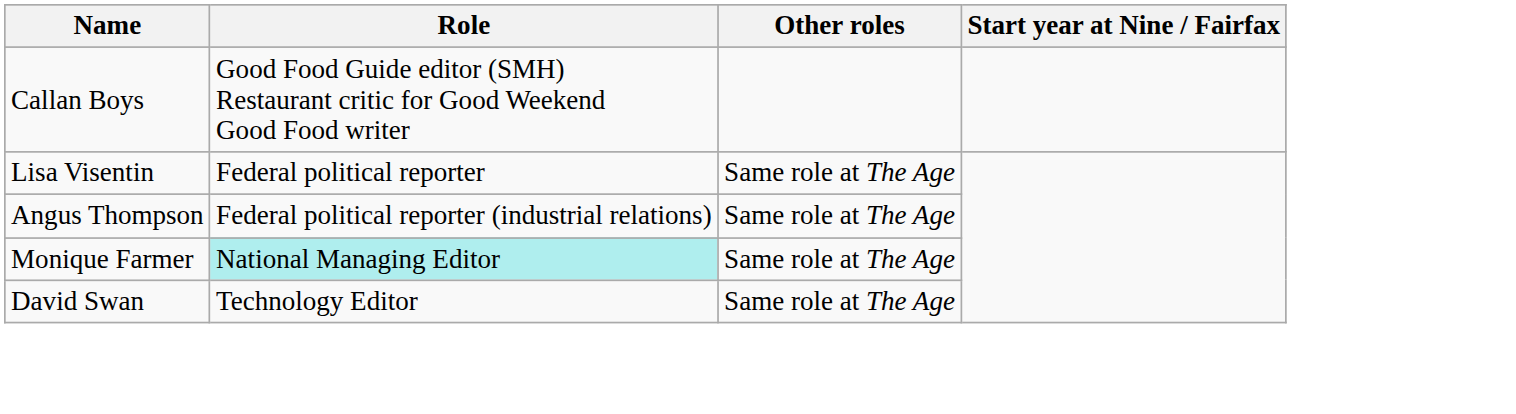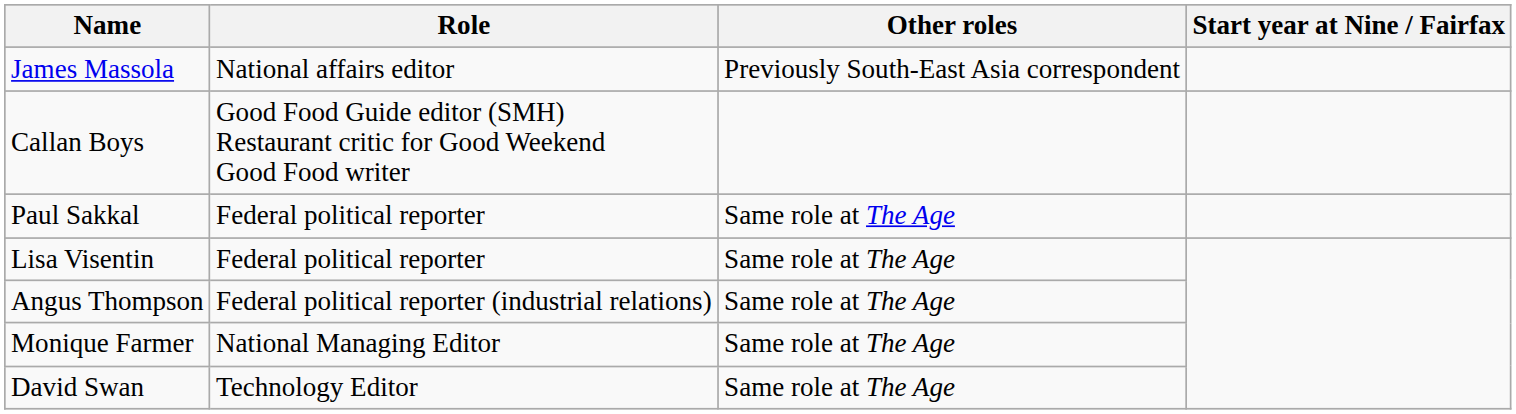 <table class="wikitable">
 <tr>
 <th>Name</th>
 <th>Role</th>
 <th>Other roles</th>
 <th>Start year at Nine / Fairfax</th>
 </tr>
 <tr>
+<td><a href='#'>James Massola</a></td>
+<td>National affairs editor</td>
+<td>Previously South-East Asia correspondent</td>
+<td></td>
+</tr>
+<tr>
 <td>Callan Boys</td>
 <td>Good Food Guide editor (SMH)<br>Restaurant critic for Good Weekend<br>Good Food writer</td>
 <td></td>
+<td></td>
+</tr>
+<tr>
+<td>Paul Sakkal</td>
+<td>Federal political reporter</td>
+<td>Same role at <em><a href='#'>The Age</a></em></td>
 <td></td>
 </tr>
 <tr>
 <td>Lisa Visentin</td>
 <td>Federal political reporter</td>
 <td>Same role at <em>The Age</em></td>
 </tr>
 <tr>
 <td>Angus Thompson</td>
 <td>Federal political reporter (industrial relations)</td>
 <td>Same role at <em>The Age</em></td>
 </tr>
 <tr>
 <td>Monique Farmer</td>
-<td style="background: paleturquoise;">National Managing Editor</td>
+<td>National Managing Editor</td>
 <td>Same role at <em>The Age</em></td>
 </tr>
 <tr>
 <td>David Swan</td>
 <td>Technology Editor</td>
 <td>Same role at <em>The Age</em></td>
 </tr>
 </table>
